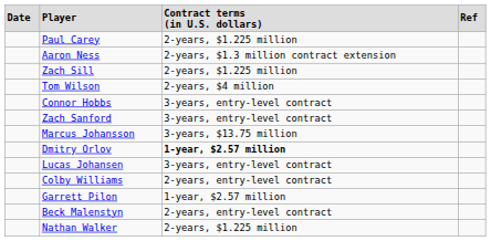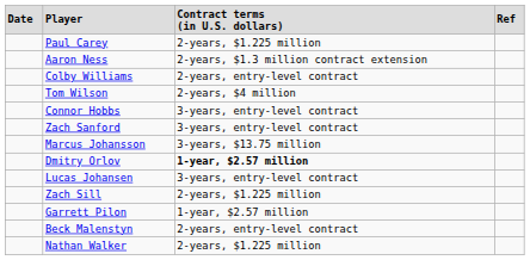 <table class="wikitable" style="border-collapse: collapse; width: 50em; padding: 3;">
 <tr style="background:#ddd;">
 <td><strong>Date</strong></td>
 <td><strong>Player</strong></td>
 <td><strong>Contract terms</strong><br><strong>(in U.S. dollars)</strong></td>
 <td><strong>Ref</strong></td>
 </tr>
 <tr>
 <td></td>
 <td><a href='#'>Paul Carey</a></td>
 <td>2-years, $1.225 million</td>
 <td></td>
 </tr>
 <tr>
 <td></td>
 <td><a href='#'>Aaron Ness</a></td>
 <td>2-years, $1.3 million contract extension</td>
 <td></td>
 </tr>
 <tr>
 <td></td>
-<td><a href='#'>Zach Sill</a></td>
-<td>2-years, $1.225 million</td>
+<td><a href='#'>Colby Williams</a></td>
+<td>2-years, entry-level contract</td>
 <td></td>
 </tr>
 <tr>
 <td></td>
 <td><a href='#'>Tom Wilson</a></td>
 <td>2-years, $4 million</td>
 <td></td>
 </tr>
 <tr>
 <td></td>
 <td><a href='#'>Connor Hobbs</a></td>
 <td>3-years, entry-level contract</td>
 <td></td>
 </tr>
 <tr>
 <td></td>
 <td><a href='#'>Zach Sanford</a></td>
 <td>3-years, entry-level contract</td>
 <td></td>
 </tr>
 <tr>
 <td></td>
 <td><a href='#'>Marcus Johansson</a></td>
 <td>3-years, $13.75 million</td>
 <td></td>
 </tr>
 <tr>
 <td></td>
 <td><a href='#'>Dmitry Orlov</a></td>
 <td><strong>1-year, $2.57 million</strong></td>
 <td></td>
 </tr>
 <tr>
 <td></td>
 <td><a href='#'>Lucas Johansen</a></td>
 <td>3-years, entry-level contract</td>
 <td></td>
 </tr>
 <tr>
 <td></td>
-<td><a href='#'>Colby Williams</a></td>
-<td>2-years, entry-level contract</td>
+<td><a href='#'>Zach Sill</a></td>
+<td>2-years, $1.225 million</td>
 <td></td>
 </tr>
 <tr>
 <td></td>
 <td><a href='#'>Garrett Pilon</a></td>
 <td>1-year, $2.57 million</td>
 <td></td>
 </tr>
 <tr>
 <td></td>
 <td><a href='#'>Beck Malenstyn</a></td>
 <td>2-years, entry-level contract</td>
 <td></td>
 </tr>
 <tr>
 <td></td>
 <td><a href='#'>Nathan Walker</a></td>
 <td>2-years, $1.225 million</td>
 <td></td>
 </tr>
 </table>
